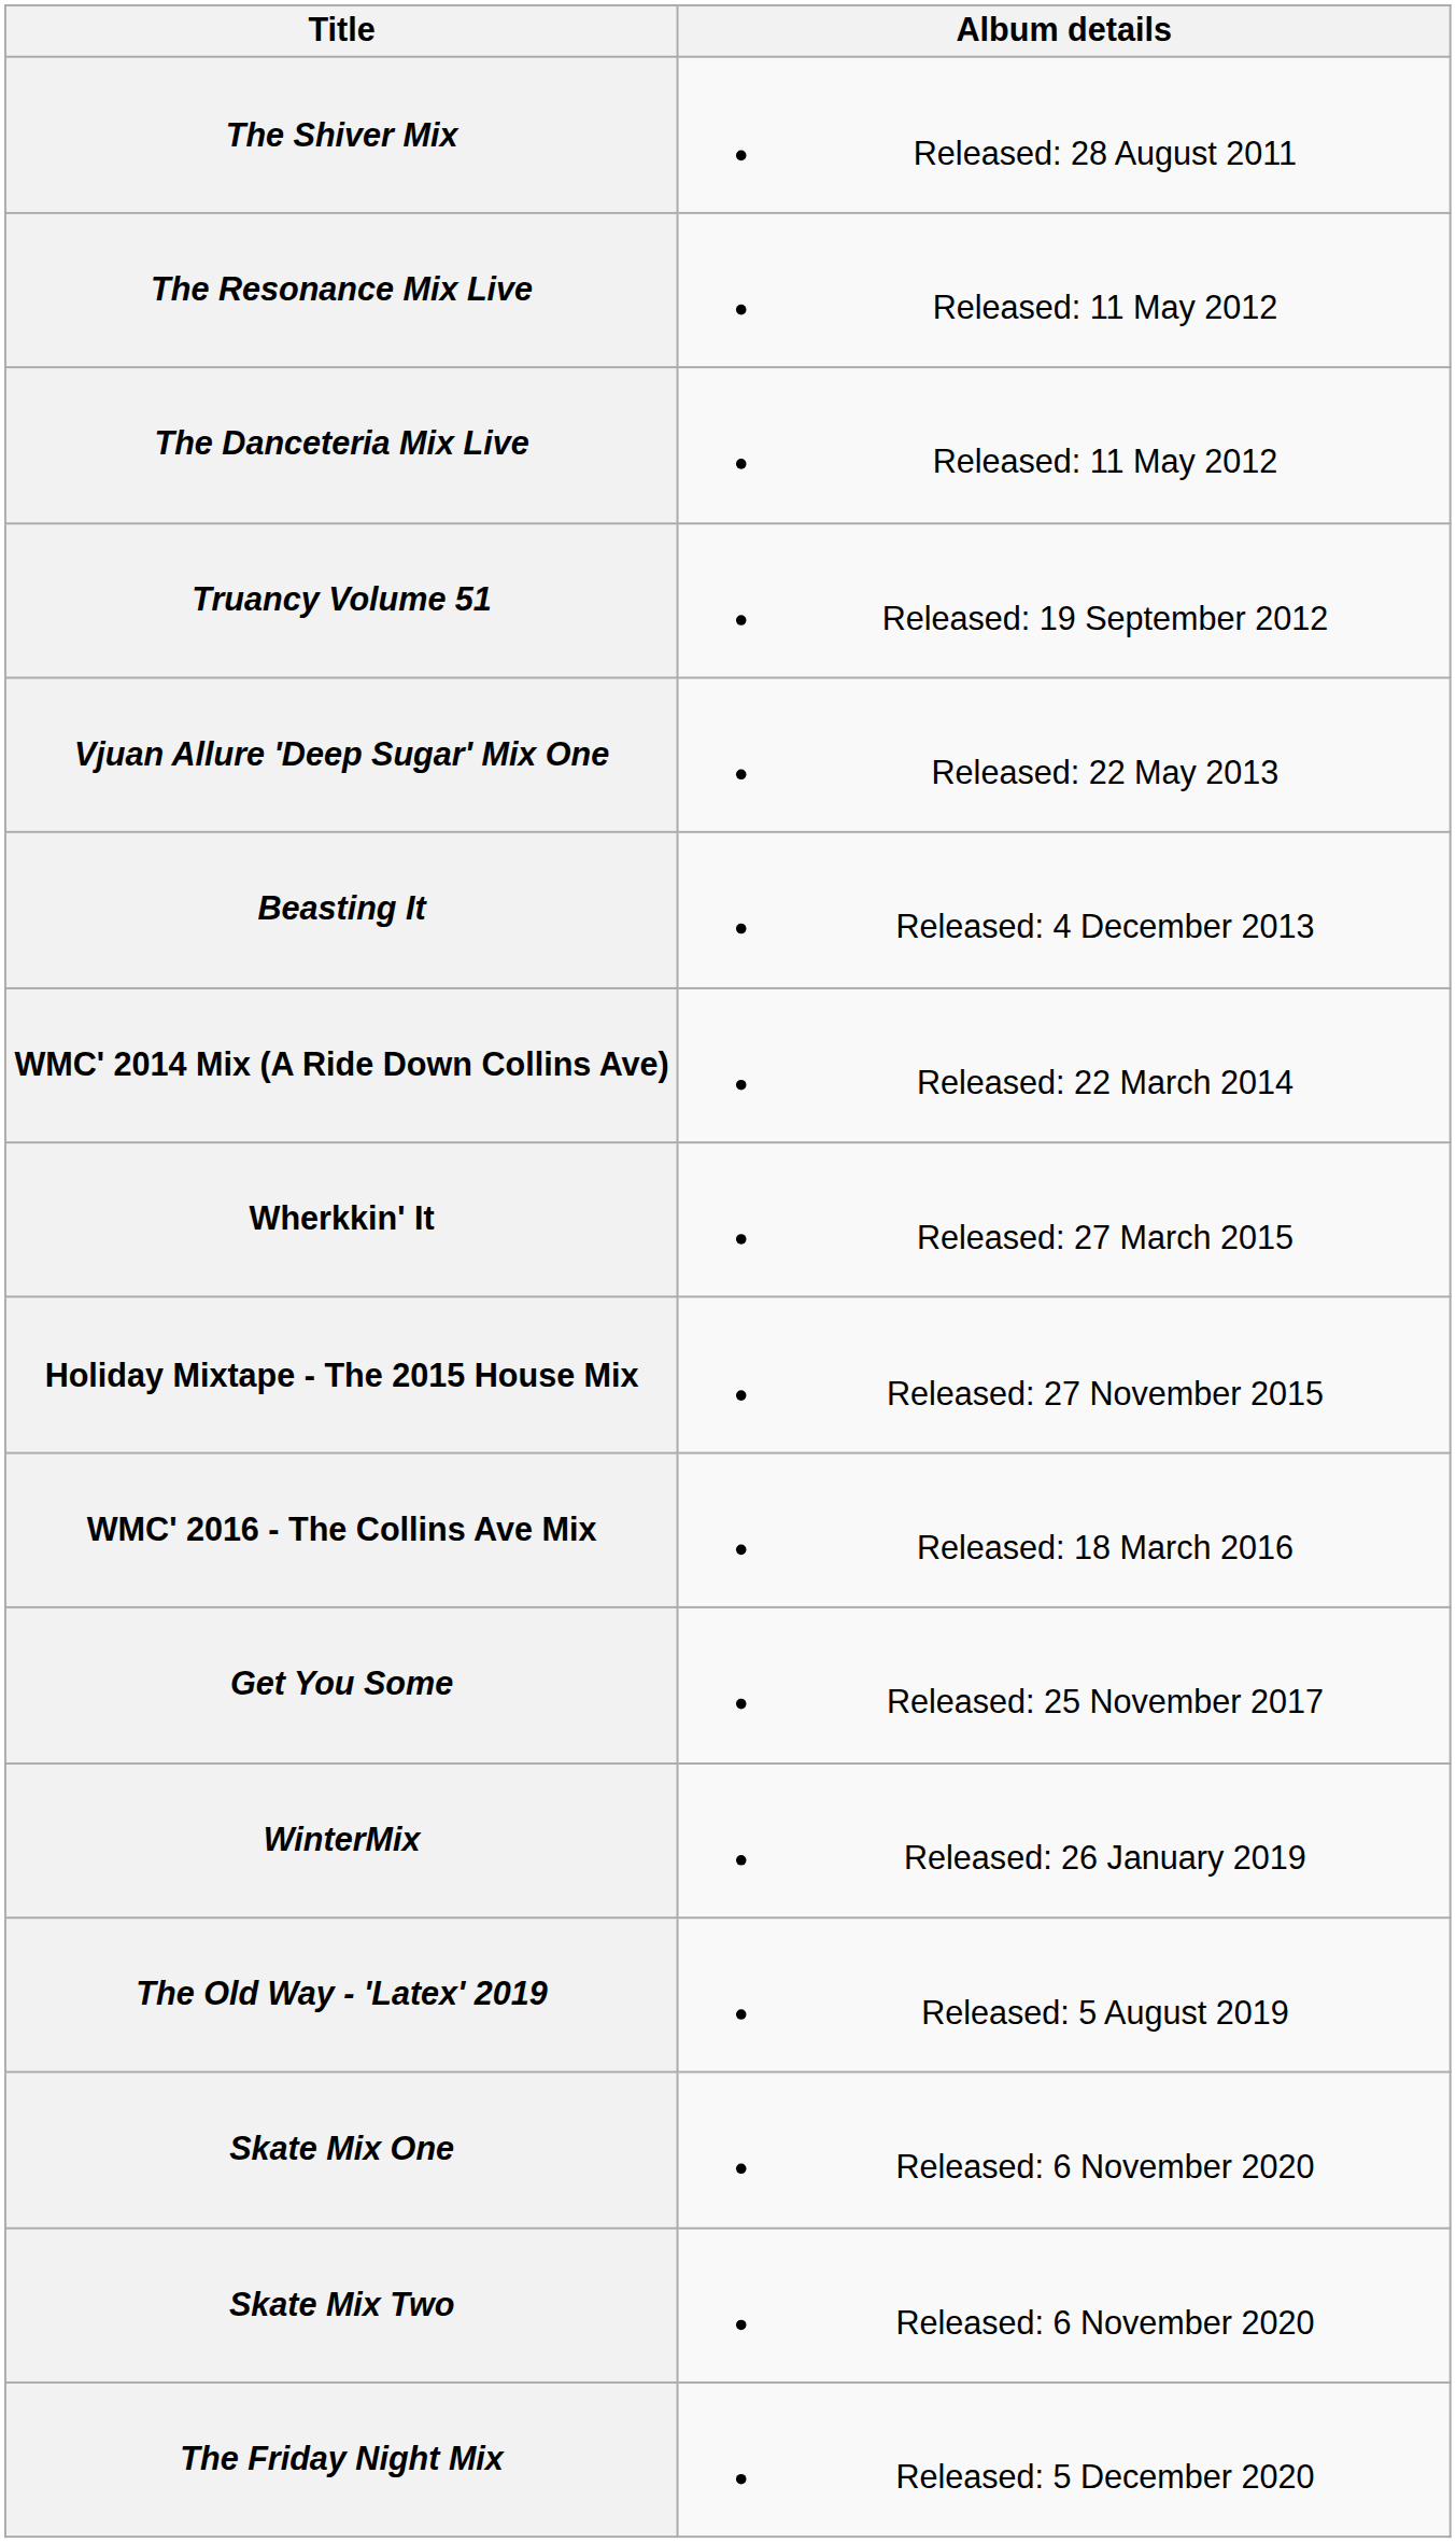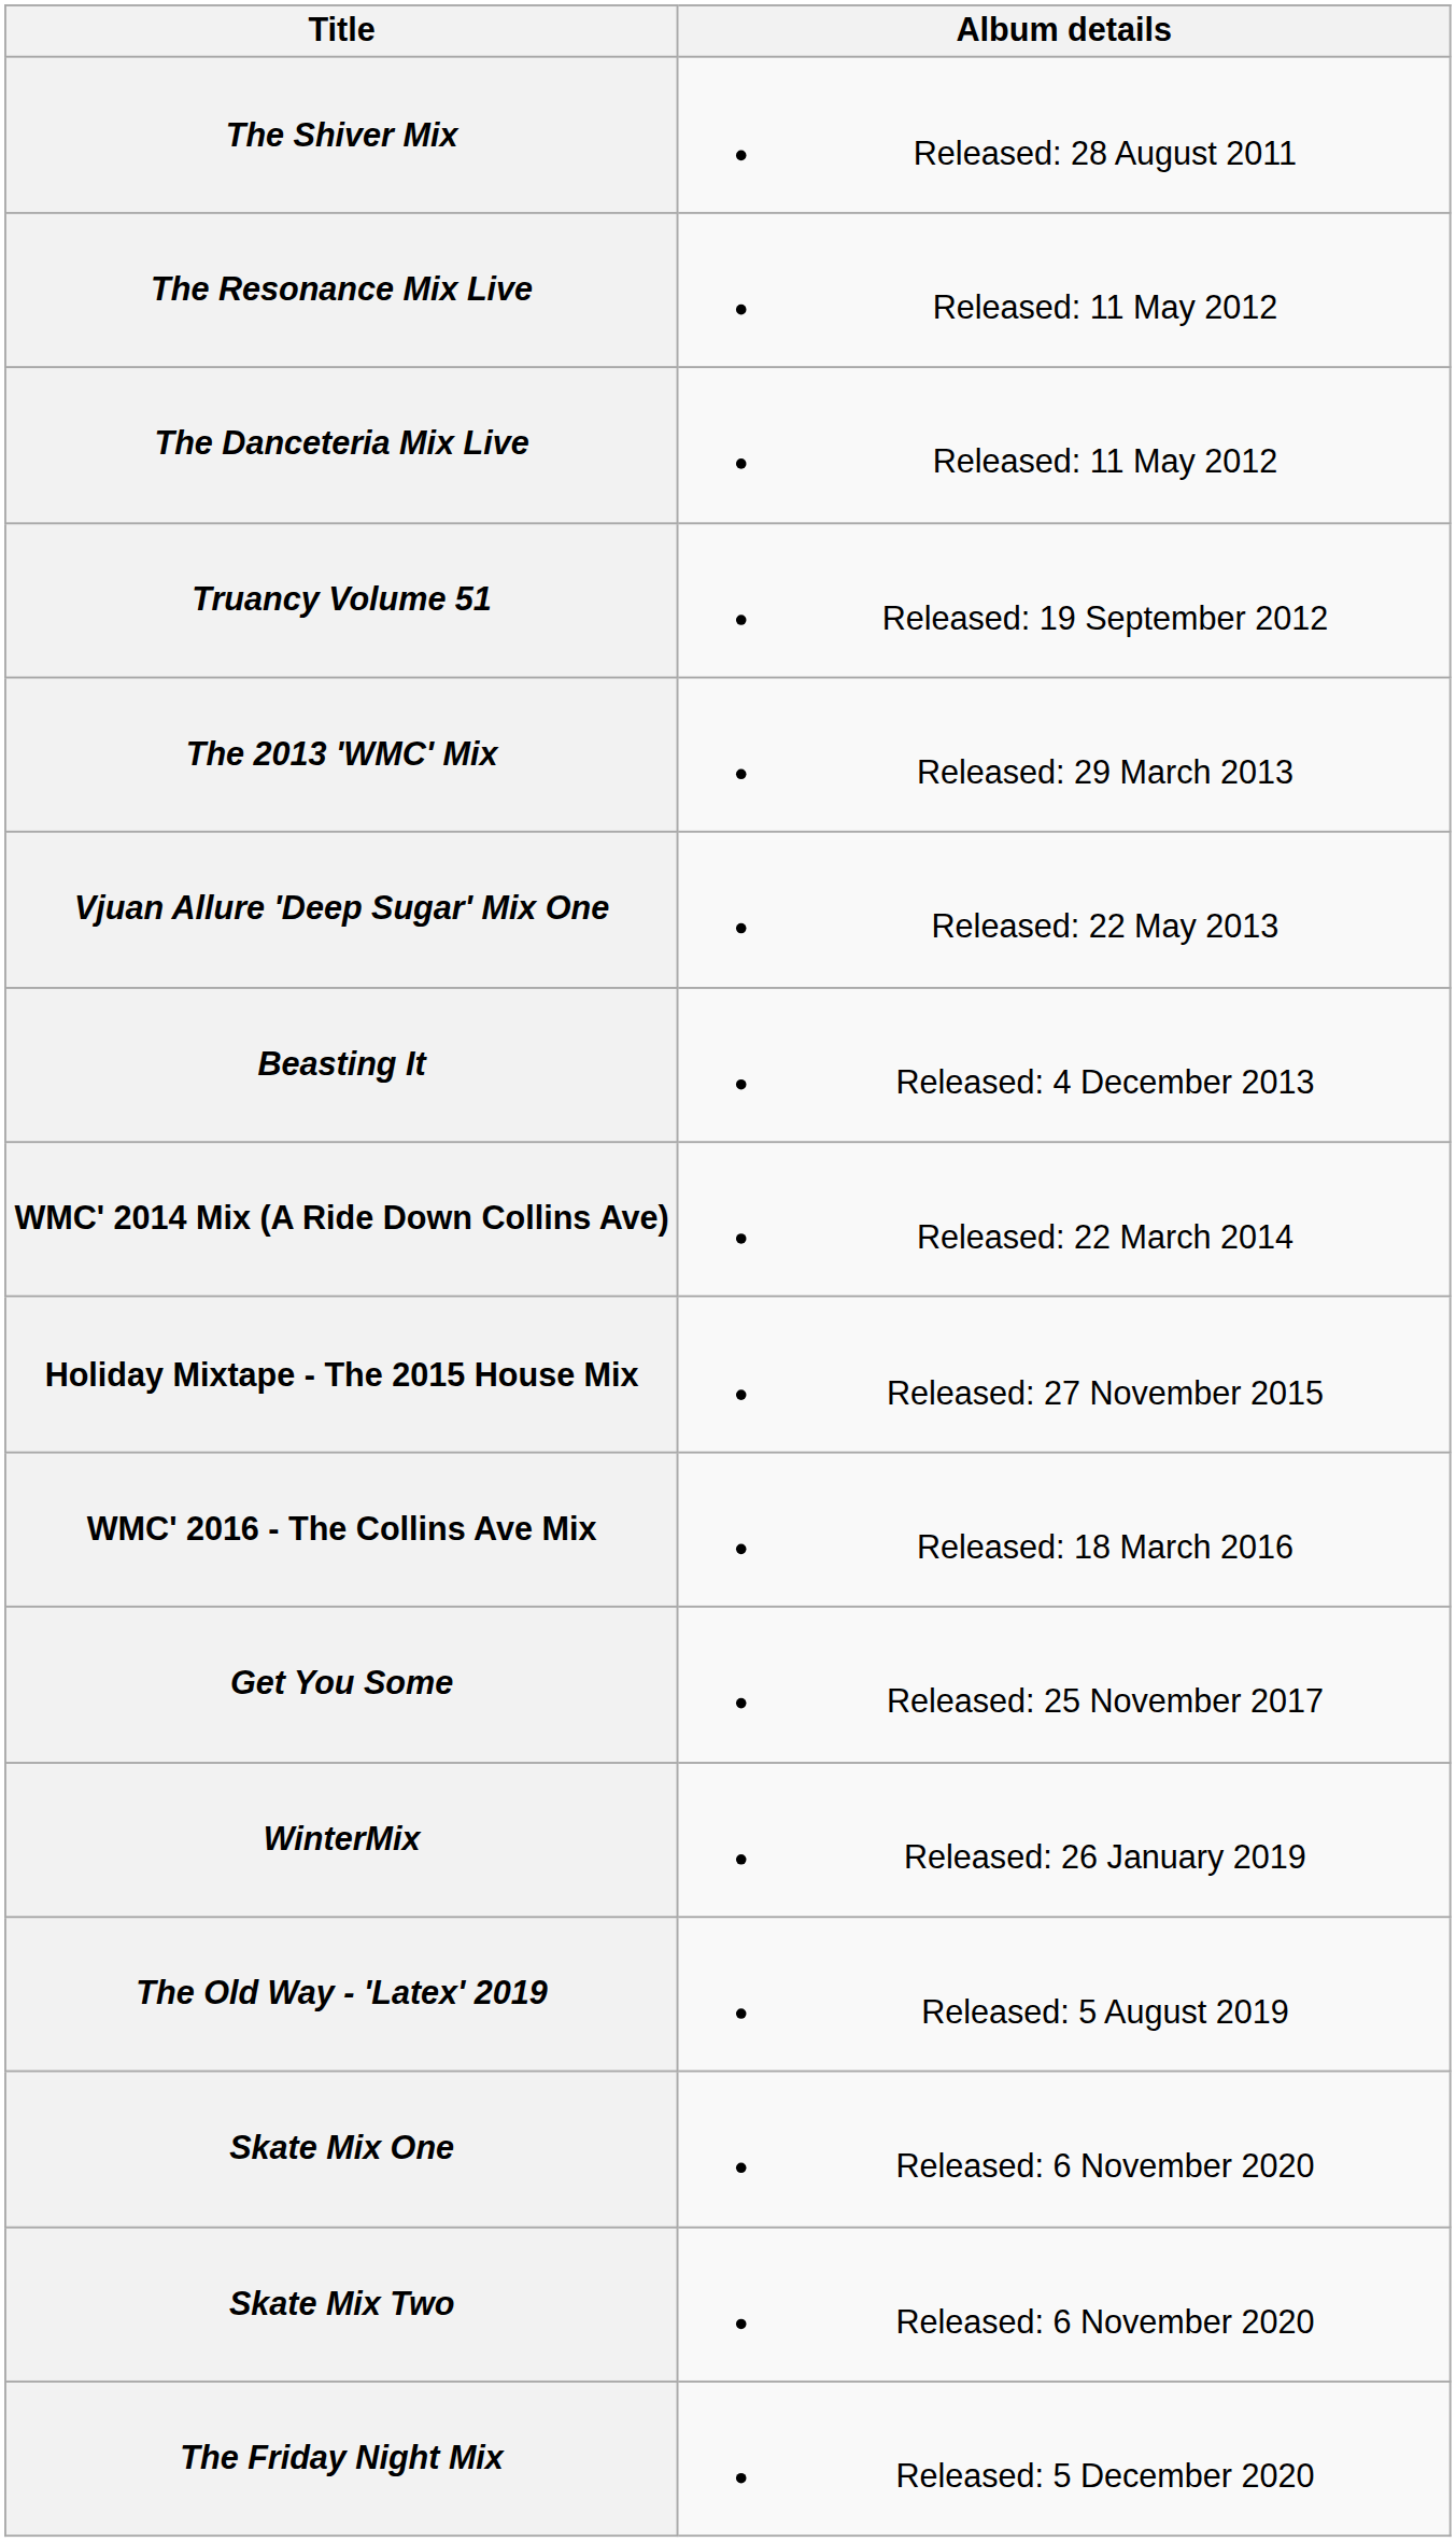 <table class="wikitable plainrowheaders" style="text-align:center;" border="1">
 <tr>
 <th scope="col" style="width:20em;">Title</th>
 <th scope="col" style="width:23em;">Album details</th>
 </tr>
 <tr>
 <th scope="row"><em>The Shiver Mix</em></th>
 <td><br><ul><li>Released: 28 August 2011 </li></ul></td>
 </tr>
 <tr>
 <th scope="row"><em>The Resonance Mix Live</em></th>
 <td><br><ul><li>Released: 11 May 2012 </li></ul></td>
 </tr>
 <tr>
 <th scope="row"><em>The Danceteria Mix Live</em></th>
 <td><br><ul><li>Released: 11 May 2012 </li></ul></td>
 </tr>
 <tr>
 <th scope="row"><em>Truancy Volume 51</em></th>
 <td><br><ul><li>Released: 19 September 2012 </li></ul></td>
 </tr>
 <tr>
+<th scope="row"><em>The 2013 'WMC' Mix</em></th>
+<td><br><ul><li>Released: 29 March 2013 </li></ul></td>
+</tr>
+<tr>
 <th scope="row"><em>Vjuan Allure 'Deep Sugar' Mix One</em></th>
 <td><br><ul><li>Released: 22 May 2013 </li></ul></td>
 </tr>
 <tr>
 <th scope="row"><em>Beasting It</em></th>
 <td><br><ul><li>Released: 4 December 2013 </li></ul></td>
 </tr>
 <tr>
 <th scope="row"><strong>WMC' 2014 Mix (A Ride Down Collins Ave)<em></th>
 <td><br><ul><li>Released: 22 March 2014 </li></ul></td>
-</tr>
-<tr>
-<th scope="row"></em>Wherkkin' It<em></th>
-<td><br><ul><li>Released: 27 March 2015 </li></ul></td>
 </tr>
 <tr>
 <th scope="row"></em>Holiday Mixtape - The 2015 House Mix<em></th>
 <td><br><ul><li>Released: 27 November 2015 </li></ul></td>
 </tr>
 <tr>
 <th scope="row"></strong>WMC' 2016 - The Collins Ave Mix</em></th>
 <td><br><ul><li>Released: 18 March 2016 </li></ul></td>
 </tr>
 <tr>
 <th scope="row"><em>Get You Some</em></th>
 <td><br><ul><li>Released: 25 November 2017 </li></ul></td>
 </tr>
 <tr>
 <th scope="row"><em>WinterMix</em></th>
 <td><br><ul><li>Released: 26 January 2019 </li></ul></td>
 </tr>
 <tr>
 <th scope="row"><em>The Old Way - 'Latex' 2019</em></th>
 <td><br><ul><li>Released: 5 August 2019 </li></ul></td>
 </tr>
 <tr>
 <th scope="row"><em>Skate Mix One</em></th>
 <td><br><ul><li>Released: 6 November 2020 </li></ul></td>
 </tr>
 <tr>
 <th scope="row"><em>Skate Mix Two</em></th>
 <td><br><ul><li>Released: 6 November 2020 </li></ul></td>
 </tr>
 <tr>
 <th scope="row"><em>The Friday Night Mix</em></th>
 <td><br><ul><li>Released: 5 December 2020 </li></ul></td>
 </tr>
 </table>
